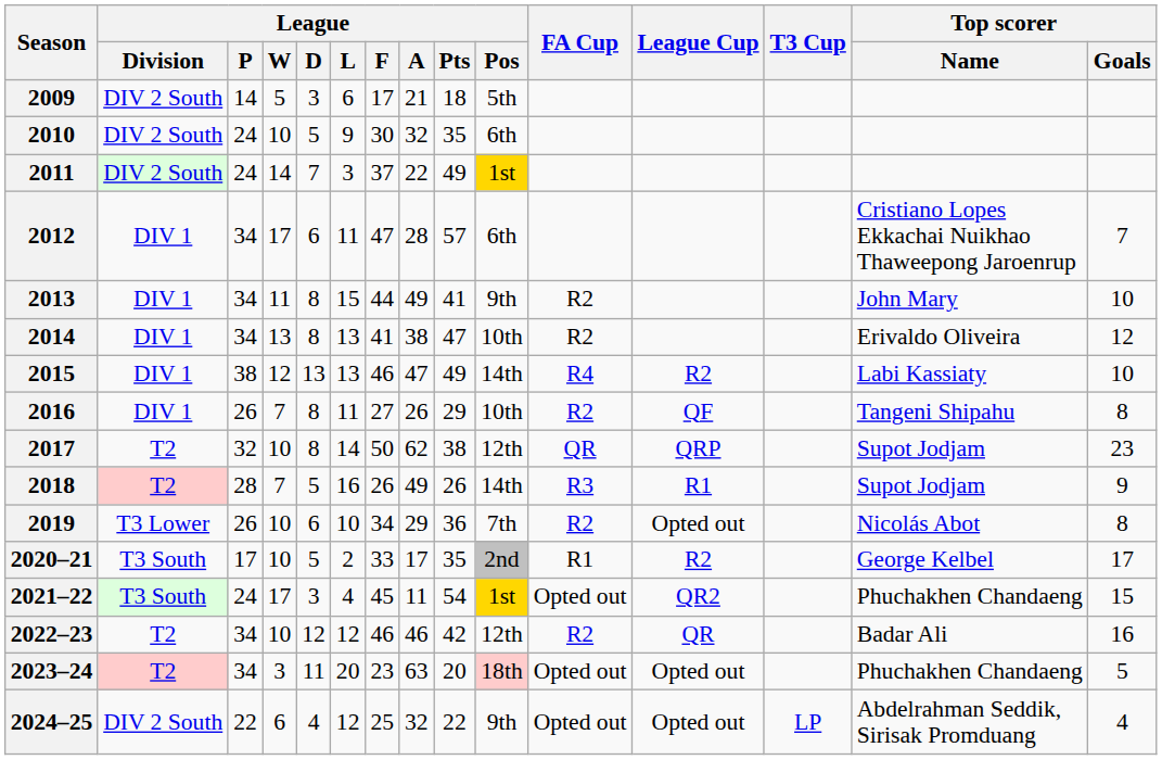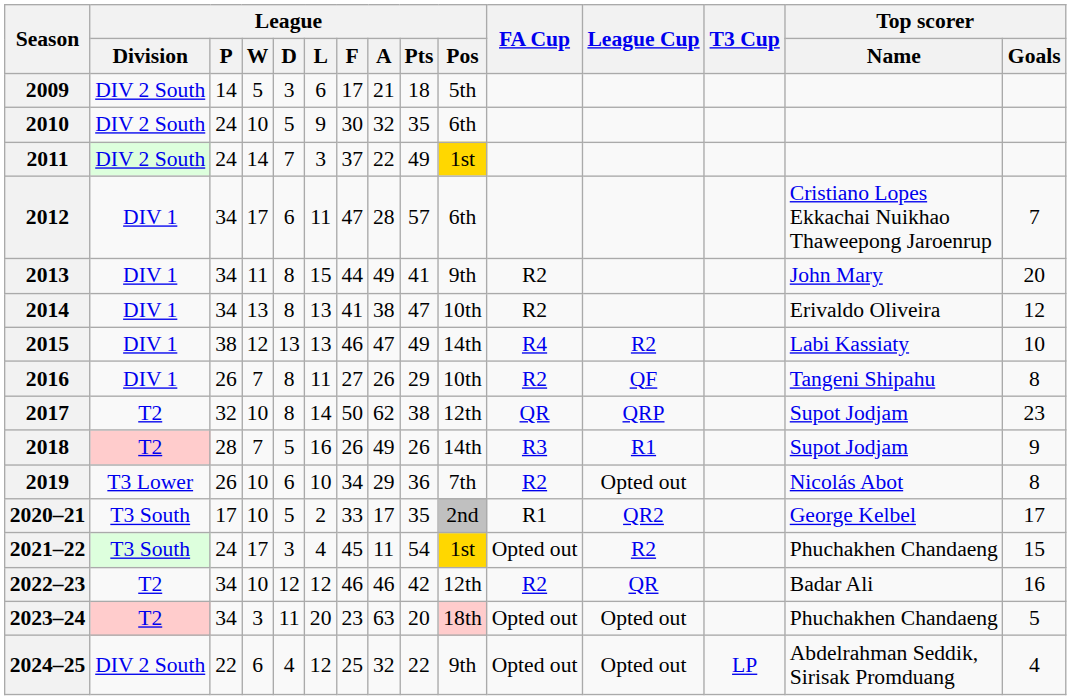 <table class="wikitable" style="text-align: center">
 <tr>
 <th rowspan=2>Season</th>
 <th colspan=9>League</th>
 <th rowspan=2><a href='#'>FA Cup</a></th>
 <th rowspan=2><a href='#'>League Cup</a></th>
 <th rowspan=2><a href='#'>T3 Cup</a></th>
 <th colspan=2>Top scorer</th>
 </tr>
 <tr>
 <th>Division</th>
 <th>P</th>
 <th>W</th>
 <th>D</th>
 <th>L</th>
 <th>F</th>
 <th>A</th>
 <th>Pts</th>
 <th>Pos</th>
 <th>Name</th>
 <th>Goals</th>
 </tr>
 <tr>
 <th>2009</th>
 <td><a href='#'>DIV 2 South</a></td>
 <td>14</td>
 <td>5</td>
 <td>3</td>
 <td>6</td>
 <td>17</td>
 <td>21</td>
 <td>18</td>
 <td>5th</td>
 <td></td>
 <td></td>
 <td></td>
 <td></td>
 <td></td>
 </tr>
 <tr>
 <th>2010</th>
 <td><a href='#'>DIV 2 South</a></td>
 <td>24</td>
 <td>10</td>
 <td>5</td>
 <td>9</td>
 <td>30</td>
 <td>32</td>
 <td>35</td>
 <td>6th</td>
 <td></td>
 <td></td>
 <td></td>
 <td></td>
 <td></td>
 </tr>
 <tr>
 <th>2011</th>
 <td bgcolor="#DDFFDD"><a href='#'>DIV 2 South</a></td>
 <td>24</td>
 <td>14</td>
 <td>7</td>
 <td>3</td>
 <td>37</td>
 <td>22</td>
 <td>49</td>
 <td bgcolor=Gold>1st</td>
 <td></td>
 <td></td>
 <td></td>
 <td></td>
 <td></td>
 </tr>
 <tr>
 <th>2012</th>
 <td><a href='#'>DIV 1</a></td>
 <td>34</td>
 <td>17</td>
 <td>6</td>
 <td>11</td>
 <td>47</td>
 <td>28</td>
 <td>57</td>
 <td>6th</td>
 <td></td>
 <td></td>
 <td></td>
 <td align="left"> <a href='#'>Cristiano Lopes</a><br> Ekkachai Nuikhao<br> Thaweepong Jaroenrup</td>
 <td>7</td>
 </tr>
 <tr>
 <th>2013</th>
 <td><a href='#'>DIV 1</a></td>
 <td>34</td>
 <td>11</td>
 <td>8</td>
 <td>15</td>
 <td>44</td>
 <td>49</td>
 <td>41</td>
 <td>9th</td>
 <td>R2</td>
 <td></td>
 <td></td>
 <td align="left"> <a href='#'>John Mary</a></td>
-<td>10</td>
+<td>20</td>
 </tr>
 <tr>
 <th>2014</th>
 <td><a href='#'>DIV 1</a></td>
 <td>34</td>
 <td>13</td>
 <td>8</td>
 <td>13</td>
 <td>41</td>
 <td>38</td>
 <td>47</td>
 <td>10th</td>
 <td>R2</td>
 <td></td>
 <td></td>
 <td align="left"> Erivaldo Oliveira</td>
 <td>12</td>
 </tr>
 <tr>
 <th>2015</th>
 <td><a href='#'>DIV 1</a></td>
 <td>38</td>
 <td>12</td>
 <td>13</td>
 <td>13</td>
 <td>46</td>
 <td>47</td>
 <td>49</td>
 <td>14th</td>
 <td><a href='#'>R4</a></td>
 <td><a href='#'>R2</a></td>
 <td></td>
 <td align="left"> <a href='#'>Labi Kassiaty</a></td>
 <td>10</td>
 </tr>
 <tr>
 <th>2016</th>
 <td><a href='#'>DIV 1</a></td>
 <td>26</td>
 <td>7</td>
 <td>8</td>
 <td>11</td>
 <td>27</td>
 <td>26</td>
 <td>29</td>
 <td>10th</td>
 <td><a href='#'>R2</a></td>
 <td><a href='#'>QF</a></td>
 <td></td>
 <td align="left"> <a href='#'>Tangeni Shipahu</a></td>
 <td>8</td>
 </tr>
 <tr>
 <th>2017</th>
 <td><a href='#'>T2</a></td>
 <td>32</td>
 <td>10</td>
 <td>8</td>
 <td>14</td>
 <td>50</td>
 <td>62</td>
 <td>38</td>
 <td>12th</td>
 <td><a href='#'>QR</a></td>
 <td><a href='#'>QRP</a></td>
 <td></td>
 <td align="left"> <a href='#'>Supot Jodjam</a></td>
 <td>23</td>
 </tr>
 <tr>
 <th>2018</th>
 <td bgcolor= "#FFCCCC"><a href='#'>T2</a></td>
 <td>28</td>
 <td>7</td>
 <td>5</td>
 <td>16</td>
 <td>26</td>
 <td>49</td>
 <td>26</td>
 <td>14th</td>
 <td><a href='#'>R3</a></td>
 <td><a href='#'>R1</a></td>
 <td></td>
 <td align="left"> <a href='#'>Supot Jodjam</a></td>
 <td>9</td>
 </tr>
 <tr>
 <th>2019</th>
 <td><a href='#'>T3 Lower</a></td>
 <td>26</td>
 <td>10</td>
 <td>6</td>
 <td>10</td>
 <td>34</td>
 <td>29</td>
 <td>36</td>
 <td>7th</td>
 <td><a href='#'>R2</a></td>
 <td>Opted out</td>
 <td></td>
 <td align="left"> <a href='#'>Nicolás Abot</a></td>
 <td>8</td>
 </tr>
 <tr>
 <th>2020–21</th>
 <td><a href='#'>T3 South</a></td>
 <td>17</td>
 <td>10</td>
 <td>5</td>
 <td>2</td>
 <td>33</td>
 <td>17</td>
 <td>35</td>
 <td bgcolor=silver>2nd</td>
 <td>R1</td>
-<td><a href='#'>R2</a></td>
+<td><a href='#'>QR2</a></td>
 <td></td>
 <td align="left"> <a href='#'>George Kelbel</a></td>
 <td>17</td>
 </tr>
 <tr>
 <th>2021–22</th>
 <td bgcolor="#DDFFDD"><a href='#'>T3 South</a></td>
 <td>24</td>
 <td>17</td>
 <td>3</td>
 <td>4</td>
 <td>45</td>
 <td>11</td>
 <td>54</td>
 <td bgcolor=gold>1st</td>
 <td>Opted out</td>
-<td><a href='#'>QR2</a></td>
+<td><a href='#'>R2</a></td>
 <td></td>
 <td align="left"> Phuchakhen Chandaeng</td>
 <td>15</td>
 </tr>
 <tr>
 <th>2022–23</th>
 <td><a href='#'>T2</a></td>
 <td>34</td>
 <td>10</td>
 <td>12</td>
 <td>12</td>
 <td>46</td>
 <td>46</td>
 <td>42</td>
 <td>12th</td>
 <td><a href='#'>R2</a></td>
 <td><a href='#'>QR</a></td>
 <td></td>
 <td align="left"> Badar Ali</td>
 <td>16</td>
 </tr>
 <tr>
 <th>2023–24</th>
 <td bgcolor= "#FFCCCC"><a href='#'>T2</a></td>
 <td>34</td>
 <td>3</td>
 <td>11</td>
 <td>20</td>
 <td>23</td>
 <td>63</td>
 <td>20</td>
 <td bgcolor= "#FFCCCC">18th</td>
 <td>Opted out</td>
 <td>Opted out</td>
 <td></td>
 <td align="left"> Phuchakhen Chandaeng</td>
 <td>5</td>
 </tr>
 <tr>
 <th>2024–25</th>
 <td><a href='#'>DIV 2 South</a></td>
 <td>22</td>
 <td>6</td>
 <td>4</td>
 <td>12</td>
 <td>25</td>
 <td>32</td>
 <td>22</td>
 <td>9th</td>
 <td>Opted out</td>
 <td>Opted out</td>
 <td><a href='#'>LP</a></td>
 <td align="left"> Abdelrahman Seddik,<br> Sirisak Promduang</td>
 <td>4</td>
 </tr>
 </table>
